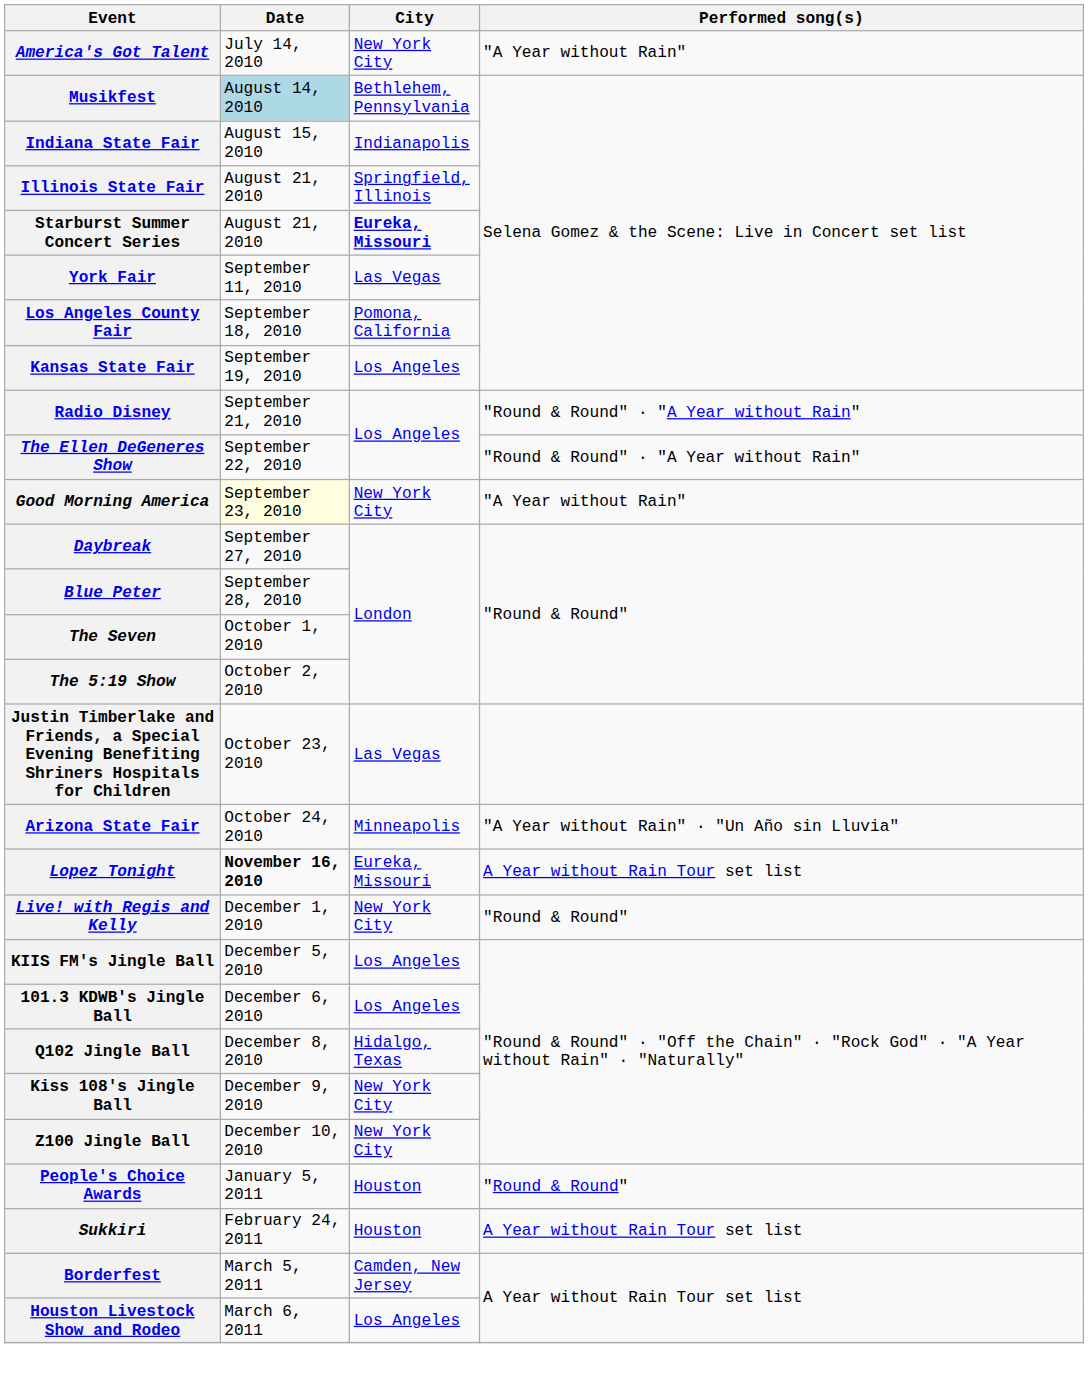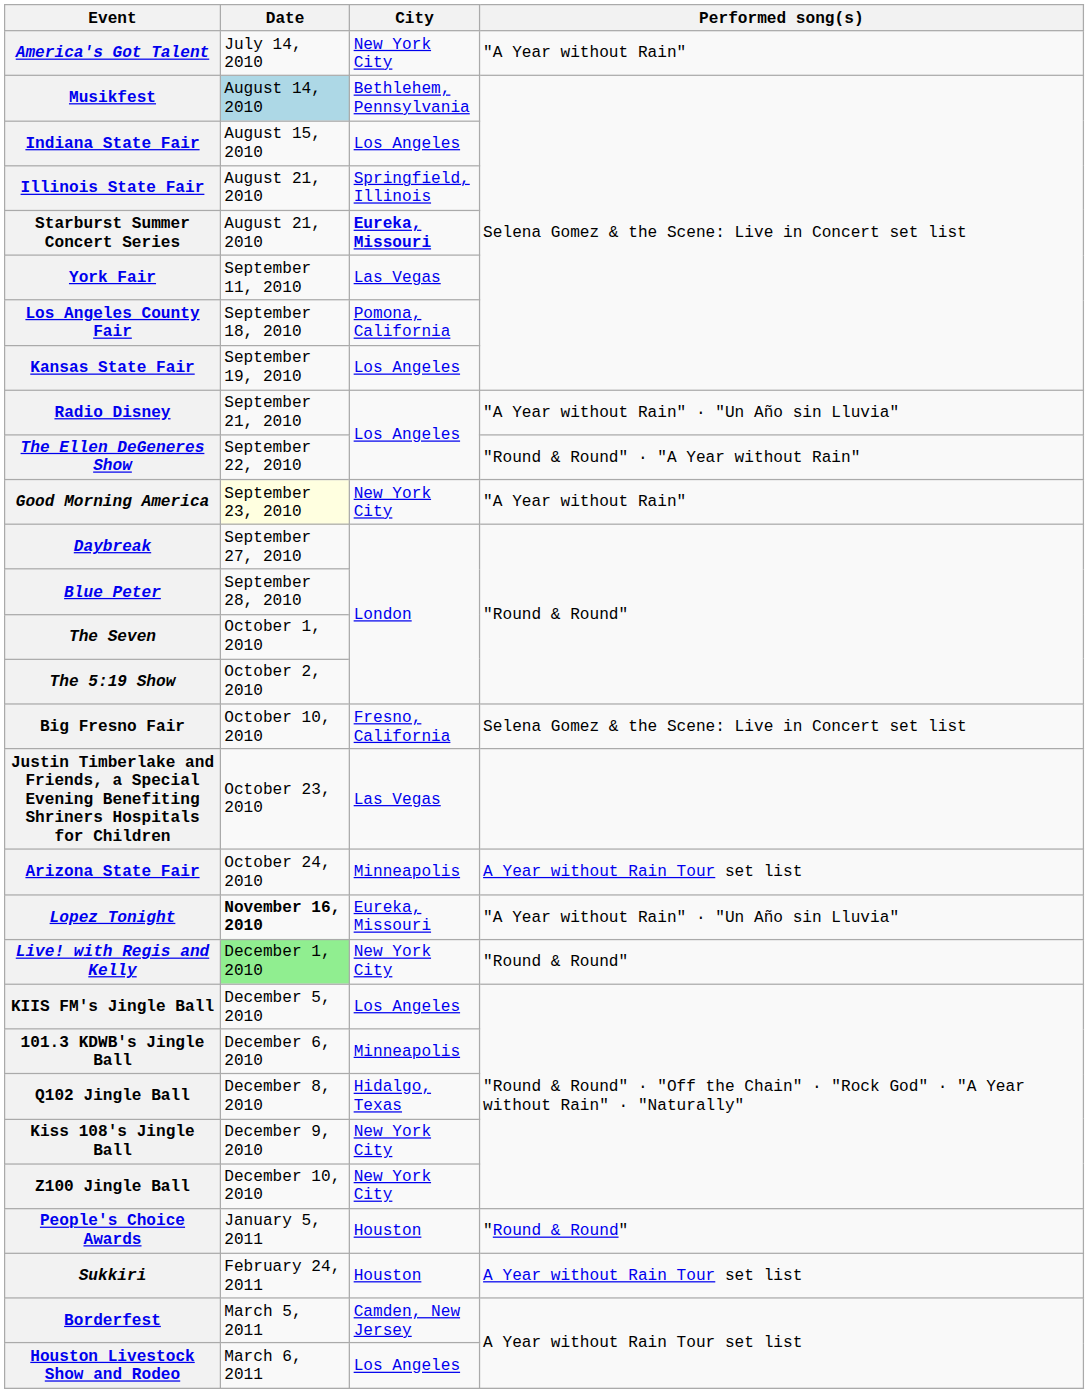 <table class="wikitable sortable plainrowheaders">
 <tr>
 <th style="width:20%;">Event</th>
 <th style="width:12%;">Date</th>
 <th style="width:12%;">City</th>
 <th>Performed song(s)</th>
 </tr>
 <tr>
 <th scope="row"><em><a href='#'>America's Got Talent</a></em></th>
 <td>July 14, 2010</td>
 <td><a href='#'>New York City</a></td>
 <td>"A Year without Rain"</td>
 </tr>
 <tr>
 <th scope="row"><a href='#'>Musikfest</a></th>
 <td style="background: lightblue;">August 14, 2010</td>
 <td><a href='#'>Bethlehem, Pennsylvania</a></td>
 <td rowspan="7">Selena Gomez & the Scene: Live in Concert set list</td>
 </tr>
 <tr>
 <th scope="row"><a href='#'>Indiana State Fair</a></th>
 <td>August 15, 2010</td>
-<td><a href='#'>Indianapolis</a></td>
+<td><a href='#'>Los Angeles</a></td>
 </tr>
 <tr>
 <th scope="row"><a href='#'>Illinois State Fair</a></th>
 <td>August 21, 2010</td>
 <td><a href='#'>Springfield, Illinois</a></td>
 </tr>
 <tr>
 <th scope="row">Starburst Summer Concert Series</th>
 <td>August 21, 2010</td>
 <td><strong><a href='#'>Eureka, Missouri</a></strong></td>
 </tr>
 <tr>
 <th scope="row"><a href='#'>York Fair</a></th>
 <td>September 11, 2010</td>
 <td><a href='#'>Las Vegas</a></td>
 </tr>
 <tr>
 <th scope="row"><a href='#'>Los Angeles County Fair</a></th>
 <td>September 18, 2010</td>
 <td><a href='#'>Pomona, California</a></td>
 </tr>
 <tr>
 <th scope="row"><a href='#'>Kansas State Fair</a></th>
 <td>September 19, 2010</td>
 <td><a href='#'>Los Angeles</a></td>
 </tr>
 <tr>
 <th scope="row"><a href='#'>Radio Disney</a></th>
 <td>September 21, 2010</td>
 <td rowspan="2"><a href='#'>Los Angeles</a></td>
-<td>"Round & Round" · "<a href='#'>A Year without Rain</a>"</td>
+<td>"A Year without Rain" · "Un Año sin Lluvia"</td>
 </tr>
 <tr>
 <th scope="row"><em><a href='#'>The Ellen DeGeneres Show</a></em></th>
 <td>September 22, 2010</td>
 <td>"Round & Round" · "A Year without Rain"</td>
 </tr>
 <tr>
 <th scope="row"><em>Good Morning America</em></th>
 <td style="background: lightyellow;">September 23, 2010</td>
 <td><a href='#'>New York City</a></td>
 <td>"A Year without Rain"</td>
 </tr>
 <tr>
 <th scope="row"><em><a href='#'>Daybreak</a></em></th>
 <td>September 27, 2010</td>
 <td rowspan="4"><a href='#'>London</a></td>
 <td rowspan="4">"Round & Round"</td>
 </tr>
 <tr>
 <th scope="row"><em><a href='#'>Blue Peter</a></em></th>
 <td>September 28, 2010</td>
 </tr>
 <tr>
 <th scope="row"><em>The Seven</em></th>
 <td>October 1, 2010</td>
 </tr>
 <tr>
 <th scope="row"><em>The 5:19 Show</em></th>
 <td>October 2, 2010</td>
 </tr>
 <tr>
+<th scope="row">Big Fresno Fair</th>
+<td>October 10, 2010</td>
+<td><a href='#'>Fresno, California</a></td>
+<td>Selena Gomez & the Scene: Live in Concert set list</td>
+</tr>
+<tr>
 <th scope="row">Justin Timberlake and Friends, a Special Evening Benefiting Shriners Hospitals for Children</th>
 <td>October 23, 2010</td>
 <td><a href='#'>Las Vegas</a></td>
 <td></td>
 </tr>
 <tr>
 <th scope="row"><a href='#'>Arizona State Fair</a></th>
 <td>October 24, 2010</td>
 <td><a href='#'>Minneapolis</a></td>
-<td>"A Year without Rain" · "Un Año sin Lluvia"</td>
+<td><a href='#'>A Year without Rain Tour</a> set list</td>
 </tr>
 <tr>
 <th scope="row"><em><a href='#'>Lopez Tonight</a></em></th>
 <td><strong>November 16, 2010</strong></td>
 <td><a href='#'>Eureka, Missouri</a></td>
-<td><a href='#'>A Year without Rain Tour</a> set list</td>
+<td>"A Year without Rain" · "Un Año sin Lluvia"</td>
 </tr>
 <tr>
 <th scope="row"><em><a href='#'>Live! with Regis and Kelly</a></em></th>
-<td>December 1, 2010</td>
+<td style="background: lightgreen;">December 1, 2010</td>
 <td><a href='#'>New York City</a></td>
 <td>"Round & Round"</td>
 </tr>
 <tr>
 <th scope="row">KIIS FM's Jingle Ball</th>
 <td>December 5, 2010</td>
 <td><a href='#'>Los Angeles</a></td>
 <td rowspan="5">"Round & Round" · "Off the Chain" · "Rock God" · "A Year without Rain" · "Naturally"</td>
 </tr>
 <tr>
 <th scope="row">101.3 KDWB's Jingle Ball</th>
 <td>December 6, 2010</td>
-<td><a href='#'>Los Angeles</a></td>
+<td><a href='#'>Minneapolis</a></td>
 </tr>
 <tr>
 <th scope="row">Q102 Jingle Ball</th>
 <td>December 8, 2010</td>
 <td><a href='#'>Hidalgo, Texas</a></td>
 </tr>
 <tr>
 <th scope="row">Kiss 108's Jingle Ball</th>
 <td>December 9, 2010</td>
 <td><a href='#'>New York City</a></td>
 </tr>
 <tr>
 <th scope="row">Z100 Jingle Ball</th>
 <td>December 10, 2010</td>
 <td><a href='#'>New York City</a></td>
 </tr>
 <tr>
 <th scope="row"><a href='#'>People's Choice Awards</a></th>
 <td>January 5, 2011</td>
 <td><a href='#'>Houston</a></td>
 <td>"<a href='#'>Round & Round</a>"</td>
 </tr>
 <tr>
 <th scope="row"><em>Sukkiri</em></th>
 <td>February 24, 2011</td>
 <td><a href='#'>Houston</a></td>
 <td><a href='#'>A Year without Rain Tour</a> set list</td>
 </tr>
 <tr>
 <th scope="row"><a href='#'>Borderfest</a></th>
 <td>March 5, 2011</td>
 <td><a href='#'>Camden, New Jersey</a></td>
 <td rowspan="2">A Year without Rain Tour set list</td>
 </tr>
 <tr>
 <th scope="row"><a href='#'>Houston Livestock Show and Rodeo</a></th>
 <td>March 6, 2011</td>
 <td><a href='#'>Los Angeles</a></td>
 </tr>
 <tr>
 </tr>
 </table>
